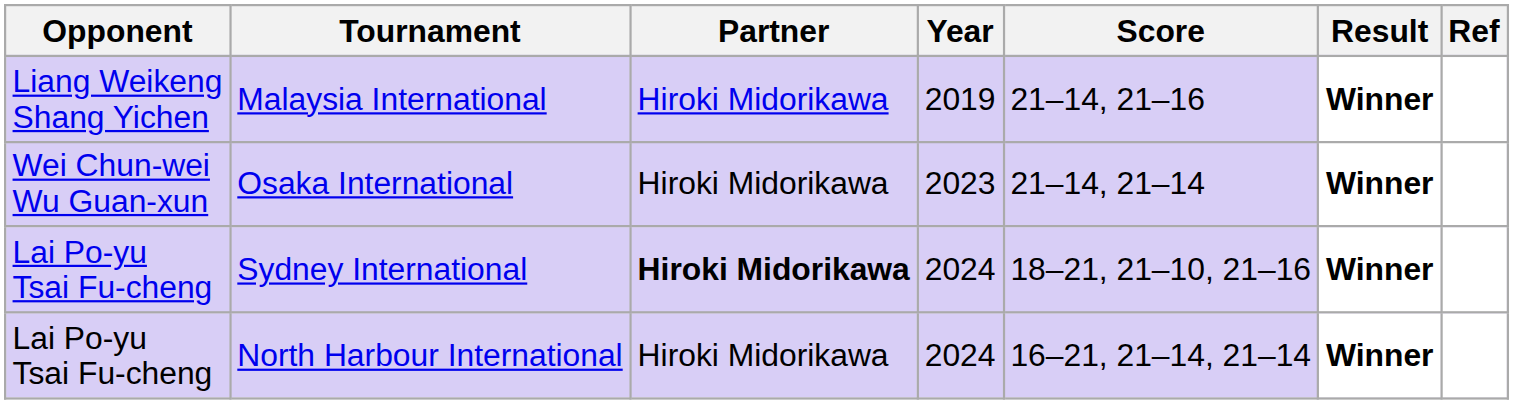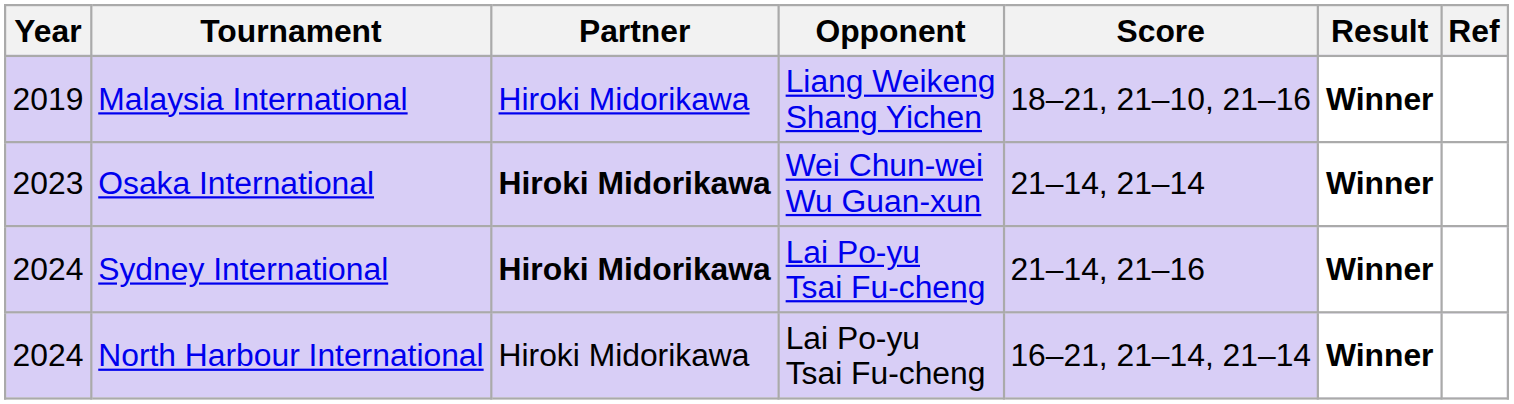 <table class="sortable wikitable" style="font-size: 90%;">
 <tr>
-<th>Opponent</th>
+<th>Year</th>
 <th>Tournament</th>
 <th>Partner</th>
-<th>Year</th>
+<th>Opponent</th>
 <th>Score</th>
 <th>Result</th>
 <th>Ref</th>
 </tr>
 <tr style="background:#D8CEF6">
-<td align="left"> <a href='#'>Liang Weikeng</a><br> <a href='#'>Shang Yichen</a></td>
+<td align="center">2019</td>
 <td align="left"><a href='#'>Malaysia International</a></td>
 <td align="left"> <a href='#'>Hiroki Midorikawa</a></td>
-<td align="center">2019</td>
+<td align="left"> <a href='#'>Liang Weikeng</a><br> <a href='#'>Shang Yichen</a></td>
+<td align="left">18–21, 21–10, 21–16</td>
+<td style="text-align:left; background:white"> <strong>Winner</strong></td>
+<td style="text-align:center; background:white"></td>
+</tr>
+<tr style="background:#D8CEF6">
+<td align="center">2023</td>
+<td align="left"><a href='#'>Osaka International</a></td>
+<td align="left"><strong> Hiroki Midorikawa</strong></td>
+<td align="left"> <a href='#'>Wei Chun-wei</a><br> <a href='#'>Wu Guan-xun</a></td>
+<td align="left">21–14, 21–14</td>
+<td style="text-align:left; background:white"> <strong>Winner</strong></td>
+<td style="text-align:center; background:white"></td>
+</tr>
+<tr style="background:#D8CEF6">
+<td align="center">2024</td>
+<td align="left"><a href='#'>Sydney International</a></td>
+<td align="left"><strong> Hiroki Midorikawa</strong></td>
+<td align="left"> <a href='#'>Lai Po-yu</a><br> <a href='#'>Tsai Fu-cheng</a></td>
 <td align="left">21–14, 21–16</td>
 <td style="text-align:left; background:white"> <strong>Winner</strong></td>
 <td style="text-align:center; background:white"></td>
 </tr>
 <tr style="background:#D8CEF6">
-<td align="left"> <a href='#'>Wei Chun-wei</a><br> <a href='#'>Wu Guan-xun</a></td>
-<td align="left"><a href='#'>Osaka International</a></td>
-<td align="left"> Hiroki Midorikawa</td>
-<td align="center">2023</td>
-<td align="left">21–14, 21–14</td>
-<td style="text-align:left; background:white"> <strong>Winner</strong></td>
-<td style="text-align:center; background:white"></td>
-</tr>
-<tr style="background:#D8CEF6">
-<td align="left"> <a href='#'>Lai Po-yu</a><br> <a href='#'>Tsai Fu-cheng</a></td>
-<td align="left"><a href='#'>Sydney International</a></td>
-<td align="left"><strong> Hiroki Midorikawa</strong></td>
 <td align="center">2024</td>
-<td align="left">18–21, 21–10, 21–16</td>
-<td style="text-align:left; background:white"> <strong>Winner</strong></td>
-<td style="text-align:center; background:white"></td>
-</tr>
-<tr style="background:#D8CEF6">
-<td align="left"> Lai Po-yu<br> Tsai Fu-cheng</td>
 <td align="left"><a href='#'>North Harbour International</a></td>
 <td align="left"> Hiroki Midorikawa</td>
-<td align="center">2024</td>
+<td align="left"> Lai Po-yu<br> Tsai Fu-cheng</td>
 <td align="left">16–21, 21–14, 21–14</td>
 <td style="text-align:left; background:white"> <strong>Winner</strong></td>
 <td style="text-align:center; background:white"></td>
 </tr>
 </table>
